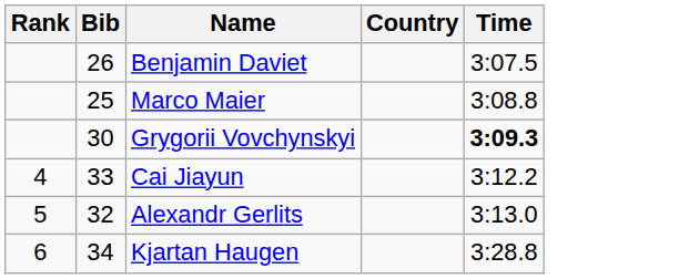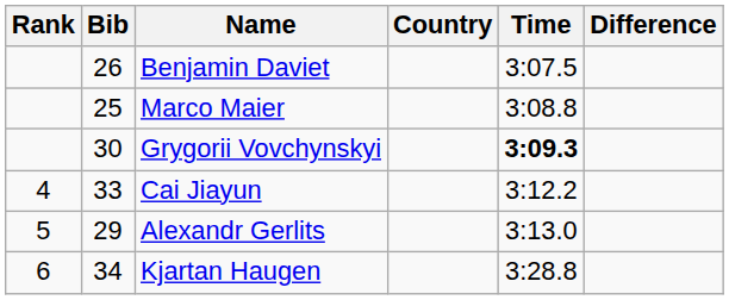 <table class="wikitable sortable" style="text-align:center">
 <tr>
 <th>Rank</th>
 <th>Bib</th>
 <th>Name</th>
 <th>Country</th>
 <th>Time</th>
+<th>Difference</th>
 </tr>
 <tr>
 <td></td>
 <td>26</td>
 <td align=left><a href='#'>Benjamin Daviet</a></td>
 <td align=left></td>
 <td>3:07.5</td>
+<td></td>
 </tr>
 <tr>
 <td></td>
 <td>25</td>
 <td align=left><a href='#'>Marco Maier</a></td>
 <td align=left></td>
 <td>3:08.8</td>
+<td></td>
 </tr>
 <tr>
 <td></td>
 <td>30</td>
 <td align=left><a href='#'>Grygorii Vovchynskyi</a></td>
 <td align=left></td>
 <td><strong>3:09.3</strong></td>
+<td></td>
 </tr>
 <tr>
 <td>4</td>
 <td>33</td>
 <td align=left><a href='#'>Cai Jiayun</a></td>
 <td align=left></td>
 <td>3:12.2</td>
+<td></td>
 </tr>
 <tr>
 <td>5</td>
-<td>32</td>
+<td>29</td>
 <td align=left><a href='#'>Alexandr Gerlits</a></td>
 <td align=left></td>
 <td>3:13.0</td>
+<td></td>
 </tr>
 <tr>
 <td>6</td>
 <td>34</td>
 <td align=left><a href='#'>Kjartan Haugen</a></td>
 <td align=left></td>
 <td>3:28.8</td>
+<td></td>
 </tr>
 </table>
